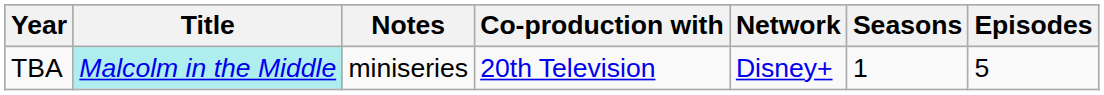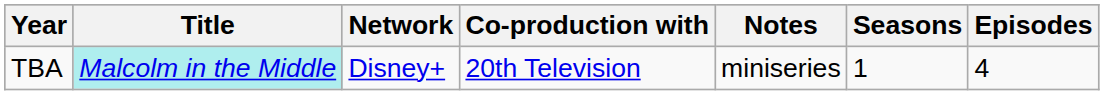 <table class="wikitable sortable">
 <tr>
 <th>Year</th>
 <th>Title</th>
+<th>Network</th>
+<th>Co-production with</th>
 <th>Notes</th>
-<th>Co-production with</th>
-<th>Network</th>
 <th>Seasons</th>
 <th>Episodes</th>
 </tr>
 <tr>
 <td>TBA</td>
 <td style="background: paleturquoise;"><em><a href='#'>Malcolm in the Middle</a></em></td>
+<td><a href='#'>Disney+</a></td>
+<td><a href='#'>20th Television</a></td>
 <td>miniseries</td>
-<td><a href='#'>20th Television</a></td>
-<td><a href='#'>Disney+</a></td>
 <td>1</td>
-<td>5</td>
+<td>4</td>
 </tr>
 </table>
